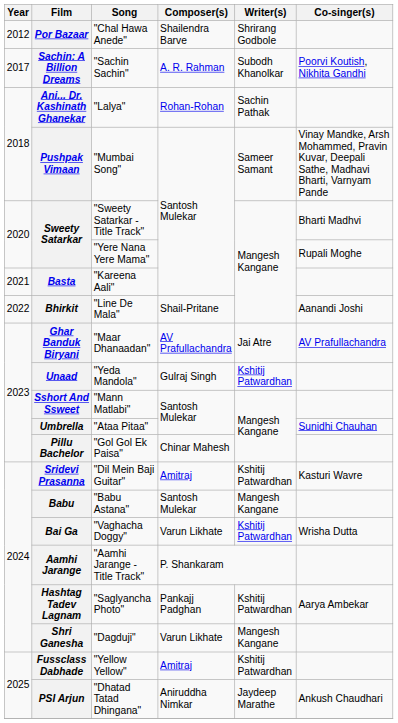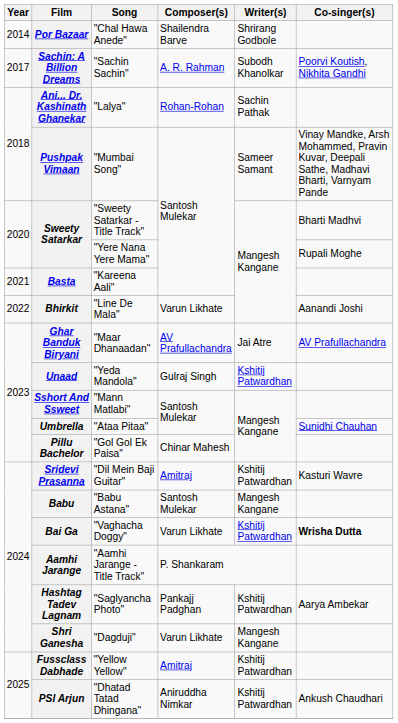 <table class="wikitable plainrowheaders">
 <tr>
 <th scope="col">Year</th>
 <th scope="col">Film</th>
 <th scope="col">Song</th>
 <th scope="col">Composer(s)</th>
 <th scope="col">Writer(s)</th>
 <th scope="col">Co-singer(s)</th>
 </tr>
 <tr>
-<td>2012</td>
+<td>2014</td>
 <th><em><a href='#'>Por Bazaar</a></em></th>
 <td>"Chal Hawa Anede"</td>
 <td>Shailendra Barve</td>
 <td>Shrirang Godbole</td>
 <td></td>
 </tr>
 <tr>
 <td>2017</td>
 <th><em><a href='#'>Sachin: A Billion Dreams</a></em></th>
 <td>"Sachin Sachin"</td>
 <td><a href='#'>A. R. Rahman</a></td>
 <td>Subodh Khanolkar</td>
 <td><a href='#'>Poorvi Koutish</a>, <a href='#'>Nikhita Gandhi</a></td>
 </tr>
 <tr>
 <td rowspan="2">2018</td>
 <th><em><a href='#'>Ani... Dr. Kashinath Ghanekar</a></em></th>
 <td>"Lalya"</td>
 <td><a href='#'>Rohan-Rohan</a></td>
 <td>Sachin Pathak</td>
 <td></td>
 </tr>
 <tr>
 <th><em><a href='#'>Pushpak Vimaan</a></em></th>
 <td>"Mumbai Song"</td>
 <td rowspan="4">Santosh Mulekar</td>
 <td>Sameer Samant</td>
 <td>Vinay Mandke, Arsh Mohammed, Pravin Kuvar, Deepali Sathe, Madhavi Bharti, Varnyam Pande</td>
 </tr>
 <tr>
 <td rowspan="2">2020</td>
 <th rowspan="2"><em>Sweety Satarkar</em></th>
 <td>"Sweety Satarkar - Title Track"</td>
 <td rowspan="4">Mangesh Kangane</td>
 <td>Bharti Madhvi</td>
 </tr>
 <tr>
 <td>"Yere Nana Yere Mama"</td>
 <td>Rupali Moghe</td>
 </tr>
 <tr>
 <td>2021</td>
 <th><em><a href='#'>Basta</a></em></th>
 <td>"Kareena Aali"</td>
 <td></td>
 </tr>
 <tr>
 <td>2022</td>
 <th><em>Bhirkit</em></th>
 <td>"Line De Mala"</td>
-<td>Shail-Pritane</td>
+<td>Varun Likhate</td>
 <td>Aanandi Joshi</td>
 </tr>
 <tr>
 <td rowspan="5">2023</td>
 <th><em><a href='#'>Ghar Banduk Biryani</a></em></th>
 <td>"Maar Dhanaadan"</td>
 <td><a href='#'>AV Prafullachandra</a></td>
 <td>Jai Atre</td>
 <td><a href='#'>AV Prafullachandra</a></td>
 </tr>
 <tr>
 <th><em><a href='#'>Unaad</a></em></th>
 <td>"Yeda Mandola"</td>
 <td>Gulraj Singh</td>
 <td><a href='#'>Kshitij Patwardhan</a></td>
 <td></td>
 </tr>
 <tr>
 <th><em><a href='#'>Sshort And Ssweet</a></em></th>
 <td>"Mann Matlabi"</td>
 <td rowspan="2">Santosh Mulekar</td>
 <td rowspan="3">Mangesh Kangane</td>
 <td></td>
 </tr>
 <tr>
 <th><em>Umbrella</em></th>
 <td>"Ataa Pitaa"</td>
 <td><a href='#'>Sunidhi Chauhan</a></td>
 </tr>
 <tr>
 <th><em>Pillu Bachelor</em></th>
 <td>"Gol Gol Ek Paisa"</td>
 <td>Chinar Mahesh</td>
 <td></td>
 </tr>
 <tr>
 <td rowspan="6">2024</td>
 <th><em><a href='#'>Sridevi Prasanna</a></em></th>
 <td>"Dil Mein Baji Guitar"</td>
 <td><a href='#'>Amitraj</a></td>
 <td>Kshitij Patwardhan</td>
 <td>Kasturi Wavre</td>
 </tr>
 <tr>
 <th><em>Babu</em></th>
 <td>"Babu Astana"</td>
 <td>Santosh Mulekar</td>
 <td>Mangesh Kangane</td>
 <td></td>
 </tr>
 <tr>
 <th><em>Bai Ga</em></th>
 <td>"Vaghacha Doggy"</td>
 <td>Varun Likhate</td>
 <td><a href='#'>Kshitij Patwardhan</a></td>
-<td>Wrisha Dutta</td>
+<td><strong>Wrisha Dutta</strong></td>
 </tr>
 <tr>
 <th><em>Aamhi Jarange</em></th>
 <td>"Aamhi Jarange - Title Track"</td>
 <td colspan="2">P. Shankaram</td>
 <td></td>
 </tr>
 <tr>
 <th><em>Hashtag Tadev Lagnam</em></th>
 <td>"Saglyancha Photo"</td>
 <td>Pankajj Padghan</td>
 <td>Kshitij Patwardhan</td>
 <td>Aarya Ambekar</td>
 </tr>
 <tr>
 <th><em>Shri Ganesha</em></th>
 <td>"Dagduji"</td>
 <td>Varun Likhate</td>
 <td>Mangesh Kangane</td>
 <td></td>
 </tr>
 <tr>
 <td rowspan="2">2025</td>
 <th><em>Fussclass Dabhade</em></th>
 <td>"Yellow Yellow"</td>
 <td><a href='#'>Amitraj</a></td>
 <td>Kshitij Patwardhan</td>
 <td></td>
 </tr>
 <tr>
 <th><em>PSI Arjun</em></th>
 <td>"Dhatad Tatad Dhingana"</td>
 <td>Aniruddha Nimkar</td>
-<td>Jaydeep Marathe</td>
+<td>Kshitij Patwardhan</td>
 <td>Ankush Chaudhari</td>
 </tr>
 <tr>
 </tr>
 </table>
